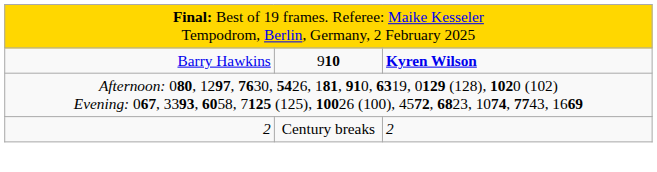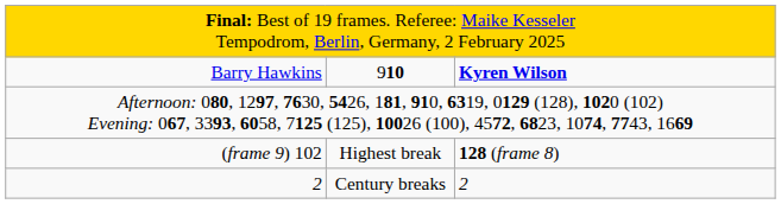 <table class="wikitable" style="margin: 1em auto 1em auto; font-size: 95%">
 <tr>
 <td colspan = "3" align="center" bgcolor="#ffd700"><strong>Final:</strong> Best of 19 frames. Referee: <a href='#'>Maike Kesseler</a><br>Tempodrom, <a href='#'>Berlin</a>, Germany, 2 February 2025</td>
 </tr>
 <tr>
 <td width="260" align="right"><a href='#'>Barry Hawkins</a> <br></td>
 <td width="100" align="center">9<strong>10</strong></td>
 <td width="260"><strong><a href='#'>Kyren Wilson</a></strong> <br></td>
 </tr>
 <tr>
 <td colspan="3" align="center" style="font-size: 100%"><em>Afternoon:</em> 0<strong>80</strong>, 12<strong>97</strong>, <strong>76</strong>30, <strong>54</strong>26, 1<strong>81</strong>, <strong>91</strong>0, <strong>63</strong>19, 0<strong>129</strong> (128), <strong>102</strong>0 (102)<br><em>Evening:</em> 0<strong>67</strong>, 33<strong>93</strong>, <strong>60</strong>58, 7<strong>125</strong> (125), <strong>100</strong>26 (100), 45<strong>72</strong>, <strong>68</strong>23, 10<strong>74</strong>, <strong>77</strong>43, 16<strong>69</strong></td>
 </tr>
 <tr>
+<td align="right">(<em>frame 9</em>) 102</td>
+<td align="center">Highest break</td>
+<td><strong>128</strong> (<em>frame 8</em>)</td>
+</tr>
+<tr>
 <td align="right"><em>2</em></td>
 <td align="center">Century breaks</td>
 <td><em>2</em></td>
 </tr>
 </table>
